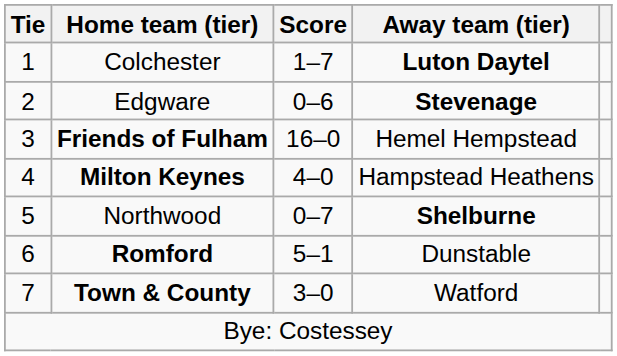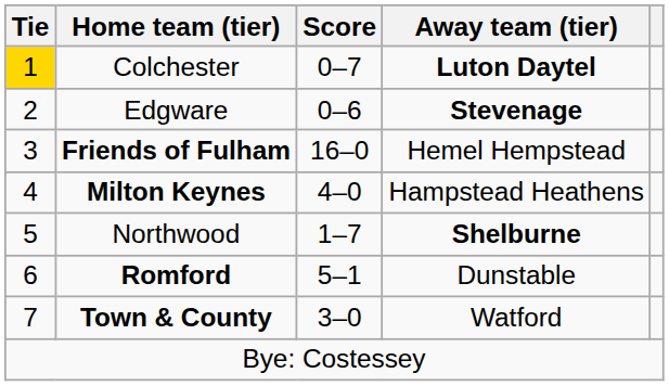 <table class="wikitable" style="text-align:center; font-size:85%">
 <tr>
 <th>Tie</th>
 <th>Home team (tier)</th>
 <th>Score</th>
 <th>Away team (tier)</th>
 <th></th>
 </tr>
 <tr>
-<td align="center">1</td>
+<td align="center" style="background: gold;">1</td>
 <td>Colchester</td>
-<td align="center">1–7</td>
+<td align="center">0–7</td>
 <td><strong>Luton Daytel</strong></td>
 <td></td>
 </tr>
 <tr>
 <td align="center">2</td>
 <td>Edgware</td>
 <td align="center">0–6</td>
 <td><strong>Stevenage</strong></td>
 <td></td>
 </tr>
 <tr>
 <td align="center">3</td>
 <td><strong>Friends of Fulham</strong></td>
 <td align="center">16–0</td>
 <td>Hemel Hempstead</td>
 <td></td>
 </tr>
 <tr>
 <td align="center">4</td>
 <td><strong>Milton Keynes</strong></td>
 <td align="center">4–0</td>
 <td>Hampstead Heathens</td>
 <td></td>
 </tr>
 <tr>
 <td align="center">5</td>
 <td>Northwood</td>
-<td align="center">0–7</td>
+<td align="center">1–7</td>
 <td><strong>Shelburne</strong></td>
 <td></td>
 </tr>
 <tr>
 <td align="center">6</td>
 <td><strong>Romford</strong></td>
 <td align="center">5–1</td>
 <td>Dunstable</td>
 <td></td>
 </tr>
 <tr>
 <td align="center">7</td>
 <td><strong>Town & County</strong></td>
 <td align="center">3–0</td>
 <td>Watford</td>
 <td></td>
 </tr>
 <tr>
 <td colspan="5" align="center">Bye: Costessey</td>
 </tr>
 </table>
